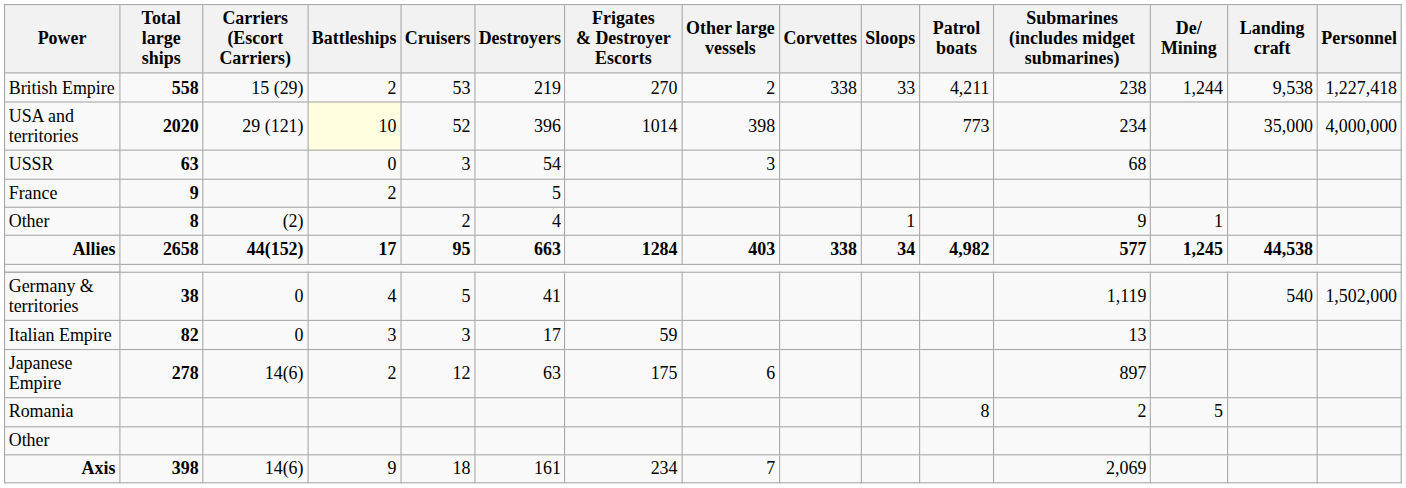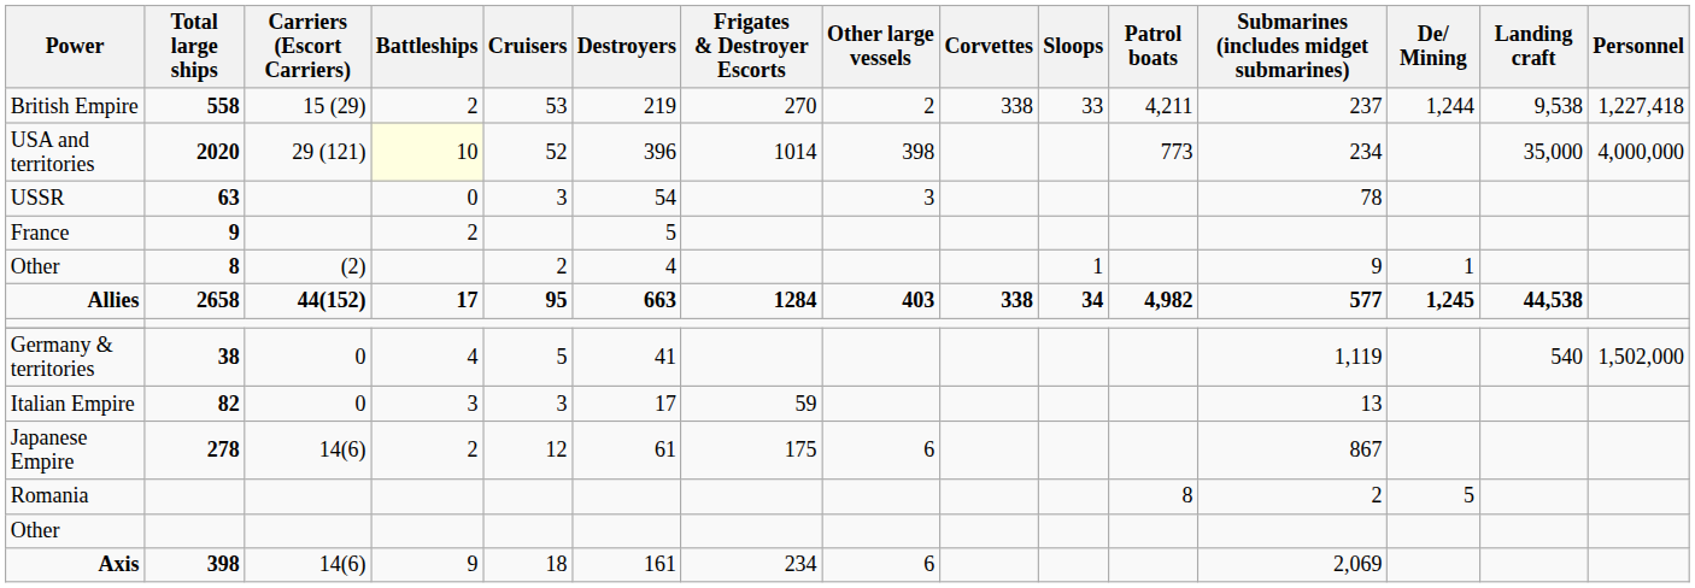 <table class="wikitable" style="text-align: right; font-size: 100%">
 <tr>
 <th align="center">Power</th>
 <th align="center">Total large ships</th>
 <th align="center">Carriers<br>(Escort Carriers)</th>
 <th align="center">Battleships</th>
 <th align="center">Cruisers</th>
 <th align="center">Destroyers</th>
 <th align="center">Frigates<br>& Destroyer Escorts</th>
 <th align="center">Other large vessels</th>
 <th align="center">Corvettes</th>
 <th align="center">Sloops</th>
 <th align="center">Patrol boats</th>
 <th align="center">Submarines<br>(includes midget submarines)</th>
 <th align="center">De/ Mining</th>
 <th align="center">Landing craft</th>
 <th align="center">Personnel</th>
 </tr>
 <tr>
 <td align="left">British Empire</td>
 <td><strong>558</strong></td>
 <td>15 (29)</td>
 <td>2</td>
 <td>53</td>
 <td>219</td>
 <td>270</td>
 <td>2</td>
 <td>338</td>
 <td>33</td>
 <td>4,211</td>
-<td>238</td>
+<td>237</td>
 <td>1,244</td>
 <td>9,538</td>
 <td>1,227,418</td>
 </tr>
 <tr>
 <td align="left">USA and territories</td>
 <td><strong>2020</strong></td>
 <td>29 (121)</td>
 <td style="background: lightyellow;">10</td>
 <td>52</td>
 <td>396</td>
 <td>1014</td>
 <td>398</td>
 <td></td>
 <td></td>
 <td>773</td>
 <td>234</td>
 <td></td>
 <td>35,000</td>
 <td>4,000,000</td>
 </tr>
 <tr>
 <td align="left">USSR</td>
 <td><strong>63</strong></td>
 <td></td>
 <td>0</td>
 <td>3</td>
 <td>54</td>
 <td></td>
 <td>3</td>
 <td></td>
 <td></td>
 <td></td>
-<td>68</td>
+<td>78</td>
 <td></td>
 <td></td>
 <td></td>
 </tr>
 <tr>
 <td align="left">France</td>
 <td><strong>9</strong></td>
 <td></td>
 <td>2</td>
 <td></td>
 <td>5</td>
 <td></td>
 <td></td>
 <td></td>
 <td></td>
 <td></td>
 <td></td>
 <td></td>
 <td></td>
 <td></td>
 </tr>
 <tr>
 <td align="left">Other</td>
 <td><strong>8</strong></td>
 <td>(2)</td>
 <td></td>
 <td>2</td>
 <td>4</td>
 <td></td>
 <td></td>
 <td></td>
 <td>1</td>
 <td></td>
 <td>9</td>
 <td>1</td>
 <td></td>
 <td></td>
 </tr>
 <tr>
 <td><strong>Allies</strong></td>
 <td><strong>2658</strong></td>
 <td><strong>44(152)</strong></td>
 <td><strong>17</strong></td>
 <td><strong>95</strong></td>
 <td><strong>663</strong></td>
 <td><strong>1284</strong></td>
 <td><strong>403</strong></td>
 <td><strong>338</strong></td>
 <td><strong>34</strong></td>
 <td><strong>4,982</strong></td>
 <td><strong>577</strong></td>
 <td><strong>1,245</strong></td>
 <td><strong>44,538</strong></td>
 <td></td>
 </tr>
 <tr>
 <td></td>
 </tr>
 <tr>
 </tr>
 <tr>
 <td align="left">Germany & territories</td>
 <td><strong>38</strong></td>
 <td>0</td>
 <td>4</td>
 <td>5</td>
 <td>41</td>
 <td></td>
 <td></td>
 <td></td>
 <td></td>
 <td></td>
 <td>1,119</td>
 <td></td>
 <td>540</td>
 <td>1,502,000</td>
 </tr>
 <tr>
 <td align="left">Italian Empire</td>
 <td><strong>82</strong></td>
 <td>0</td>
 <td>3</td>
 <td>3</td>
 <td>17</td>
 <td>59</td>
 <td></td>
 <td></td>
 <td></td>
 <td></td>
 <td>13</td>
 <td></td>
 <td></td>
 <td></td>
 </tr>
 <tr>
 <td align="left">Japanese Empire</td>
 <td><strong>278</strong></td>
 <td>14(6)</td>
 <td>2</td>
 <td>12</td>
-<td>63</td>
+<td>61</td>
 <td>175</td>
 <td>6</td>
 <td></td>
 <td></td>
 <td></td>
-<td>897</td>
+<td>867</td>
 <td></td>
 <td></td>
 <td></td>
 </tr>
 <tr>
 <td align="left">Romania</td>
 <td></td>
 <td></td>
 <td></td>
 <td></td>
 <td></td>
 <td></td>
 <td></td>
 <td></td>
 <td></td>
 <td>8</td>
 <td>2</td>
 <td>5</td>
 <td></td>
 <td></td>
 </tr>
 <tr>
 <td align="left">Other</td>
 <td></td>
 <td></td>
 <td></td>
 <td></td>
 <td></td>
 <td></td>
 <td></td>
 <td></td>
 <td></td>
 <td></td>
 <td></td>
 <td></td>
 <td></td>
 <td></td>
 </tr>
 <tr>
 <td><strong>Axis</strong></td>
 <td><strong>398</strong></td>
 <td>14(6)</td>
 <td>9</td>
 <td>18</td>
 <td>161</td>
 <td>234</td>
-<td>7</td>
+<td>6</td>
 <td><strong></strong></td>
 <td></td>
 <td></td>
 <td>2,069</td>
 <td></td>
 <td></td>
 <td></td>
 </tr>
 </table>
